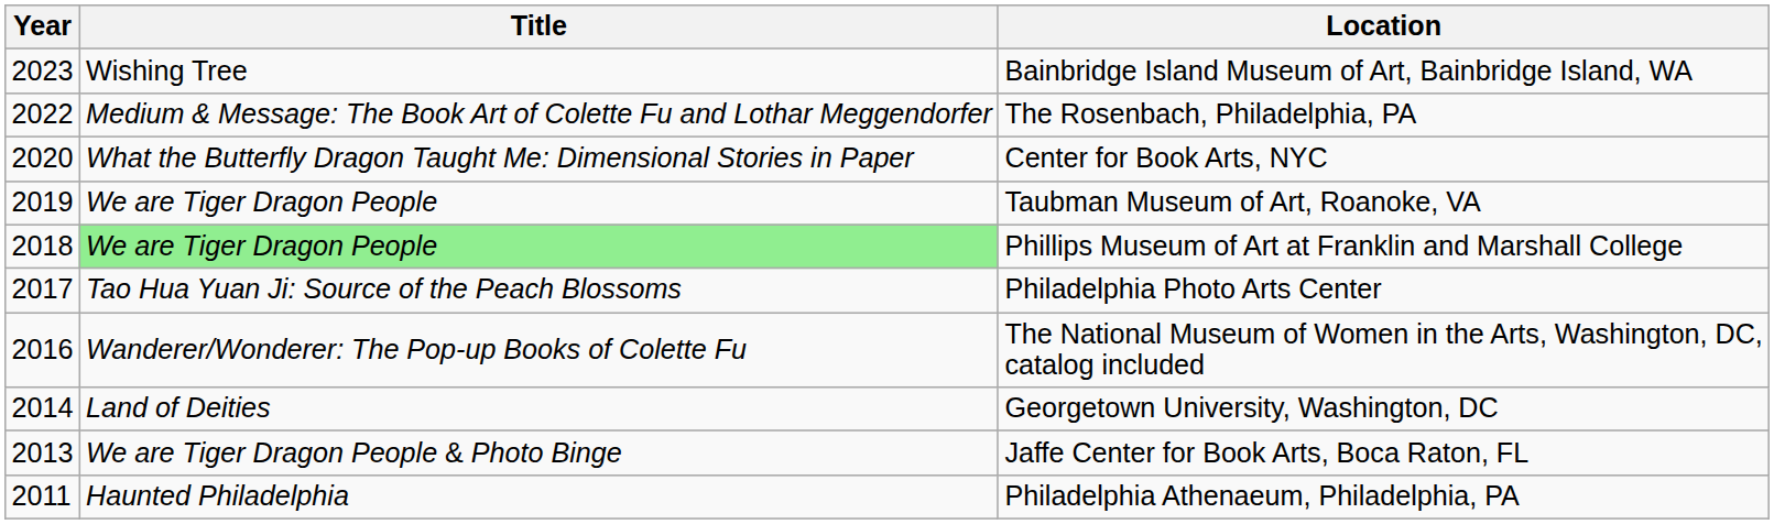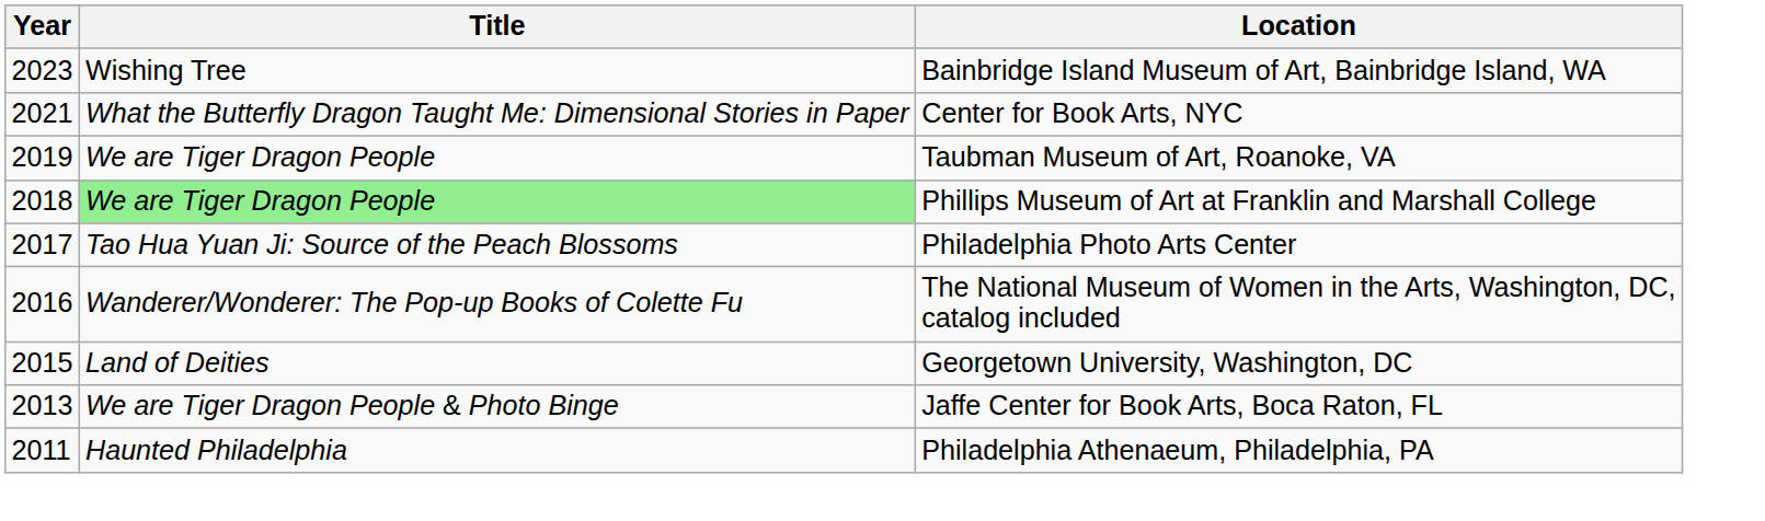 <table class="wikitable sortable">
 <tr>
 <th>Year</th>
 <th>Title</th>
 <th class="unsortable">Location</th>
 </tr>
 <tr>
 <td>2023</td>
 <td>Wishing Tree</td>
 <td>Bainbridge Island Museum of Art, Bainbridge Island, WA</td>
 </tr>
 <tr>
-<td>2022</td>
-<td><em>Medium & Message: The Book Art of Colette Fu and Lothar Meggendorfer</em></td>
-<td>The Rosenbach, Philadelphia, PA</td>
-</tr>
-<tr>
-<td>2020</td>
+<td>2021</td>
 <td><em>What the Butterfly Dragon Taught Me: Dimensional Stories in Paper</em></td>
 <td>Center for Book Arts, NYC</td>
 </tr>
 <tr>
 <td>2019</td>
 <td><em>We are Tiger Dragon People</em></td>
 <td>Taubman Museum of Art, Roanoke, VA</td>
 </tr>
 <tr>
 <td>2018</td>
 <td style="background: lightgreen;"><em>We are Tiger Dragon People</em></td>
 <td>Phillips Museum of Art at Franklin and Marshall College</td>
 </tr>
 <tr>
 <td>2017</td>
 <td><em>Tao Hua Yuan Ji: Source of the Peach Blossoms</em></td>
 <td>Philadelphia Photo Arts Center</td>
 </tr>
 <tr>
 <td>2016</td>
 <td><em>Wanderer/Wonderer: The Pop-up Books of Colette Fu</em></td>
 <td>The National Museum of Women in the Arts, Washington, DC,<br>catalog included</td>
 </tr>
 <tr>
-<td>2014</td>
+<td>2015</td>
 <td><em>Land of Deities</em> </td>
 <td>Georgetown University, Washington, DC</td>
 </tr>
 <tr>
 <td>2013</td>
 <td><em>We are Tiger Dragon People</em> & <em>Photo Binge</em></td>
 <td>Jaffe Center for Book Arts, Boca Raton, FL</td>
 </tr>
 <tr>
 <td>2011</td>
 <td><em>Haunted Philadelphia</em></td>
 <td>Philadelphia Athenaeum, Philadelphia, PA</td>
 </tr>
 </table>
